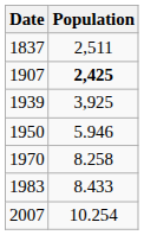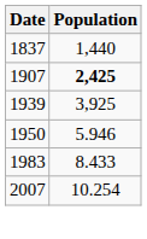 <table class="wikitable">
 <tr>
 <th>Date</th>
 <th>Population</th>
 </tr>
 <tr>
 <td>1837</td>
-<td align="center">2,511</td>
+<td align="center">1,440</td>
 </tr>
 <tr>
 <td>1907</td>
 <td align="center"><strong>2,425</strong></td>
 </tr>
 <tr>
 <td>1939</td>
 <td align="center">3,925</td>
 </tr>
 <tr>
 <td>1950</td>
 <td align="center">5.946</td>
 </tr>
 <tr>
-<td>1970</td>
-<td align="center">8.258</td>
-</tr>
-<tr>
 <td>1983</td>
 <td align="center">8.433</td>
 </tr>
 <tr>
 <td>2007</td>
 <td align="center">10.254</td>
 </tr>
 </table>
